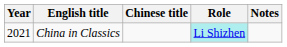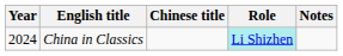 <table class="wikitable">
 <tr>
 <th>Year</th>
 <th>English title</th>
 <th>Chinese title</th>
 <th>Role</th>
 <th>Notes</th>
 </tr>
 <tr>
-<td>2021</td>
+<td>2024</td>
 <td><em>China in Classics</em></td>
 <td></td>
 <td style="background: paleturquoise;"><a href='#'>Li Shizhen</a></td>
 <td></td>
 </tr>
 </table>
